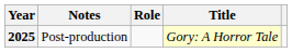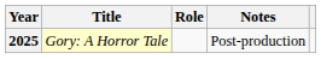 <table class="wikitable plainrowheaders">
 <tr>
 <th scope="col">Year</th>
+<th scope="col">Title</th>
+<th scope="col">Role</th>
 <th scope="col">Notes</th>
-<th scope="col">Role</th>
-<th scope="col">Title</th>
 <th scope="col"></th>
 </tr>
 <tr>
 <th scope="row">2025</th>
+<td style="background-color:#FFFFCC"><em>Gory: A Horror Tale</em> </td>
+<td></td>
 <td>Post-production</td>
-<td></td>
-<td style="background-color:#FFFFCC"><em>Gory: A Horror Tale</em> </td>
 <td style="text-align:center"></td>
 </tr>
 </table>
